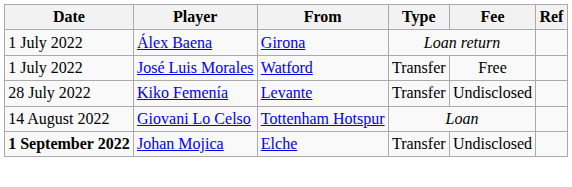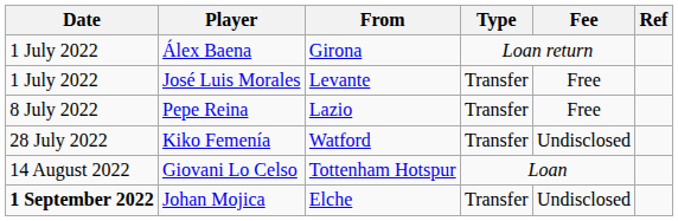 <table class="wikitable">
 <tr>
 <th>Date</th>
 <th>Player</th>
 <th>From</th>
 <th>Type</th>
 <th>Fee</th>
 <th>Ref</th>
 </tr>
 <tr>
 <td>1 July 2022</td>
 <td> <a href='#'>Álex Baena</a></td>
 <td><a href='#'>Girona</a></td>
 <td colspan=2 align=center><em>Loan return</em></td>
 <td align=center></td>
 </tr>
 <tr>
 <td>1 July 2022</td>
 <td> <a href='#'>José Luis Morales</a></td>
-<td> <a href='#'>Watford</a></td>
+<td><a href='#'>Levante</a></td>
+<td align=center>Transfer</td>
+<td align=center>Free</td>
+<td align=center></td>
+</tr>
+<tr>
+<td>8 July 2022</td>
+<td> <a href='#'>Pepe Reina</a></td>
+<td> <a href='#'>Lazio</a></td>
 <td align=center>Transfer</td>
 <td align=center>Free</td>
 <td align=center></td>
 </tr>
 <tr>
 <td>28 July 2022</td>
 <td> <a href='#'>Kiko Femenía</a></td>
-<td><a href='#'>Levante</a></td>
+<td> <a href='#'>Watford</a></td>
 <td align=center>Transfer</td>
 <td align=center>Undisclosed</td>
 <td align=center></td>
 </tr>
 <tr>
 <td>14 August 2022</td>
 <td> <a href='#'>Giovani Lo Celso</a></td>
 <td> <a href='#'>Tottenham Hotspur</a></td>
 <td colspan=2 align=center><em>Loan</em></td>
 <td align=center></td>
 </tr>
 <tr>
 <td><strong>1 September 2022</strong></td>
 <td> <a href='#'>Johan Mojica</a></td>
 <td><a href='#'>Elche</a></td>
 <td align=center>Transfer</td>
 <td align=center>Undisclosed</td>
 <td align=center></td>
 </tr>
 </table>
